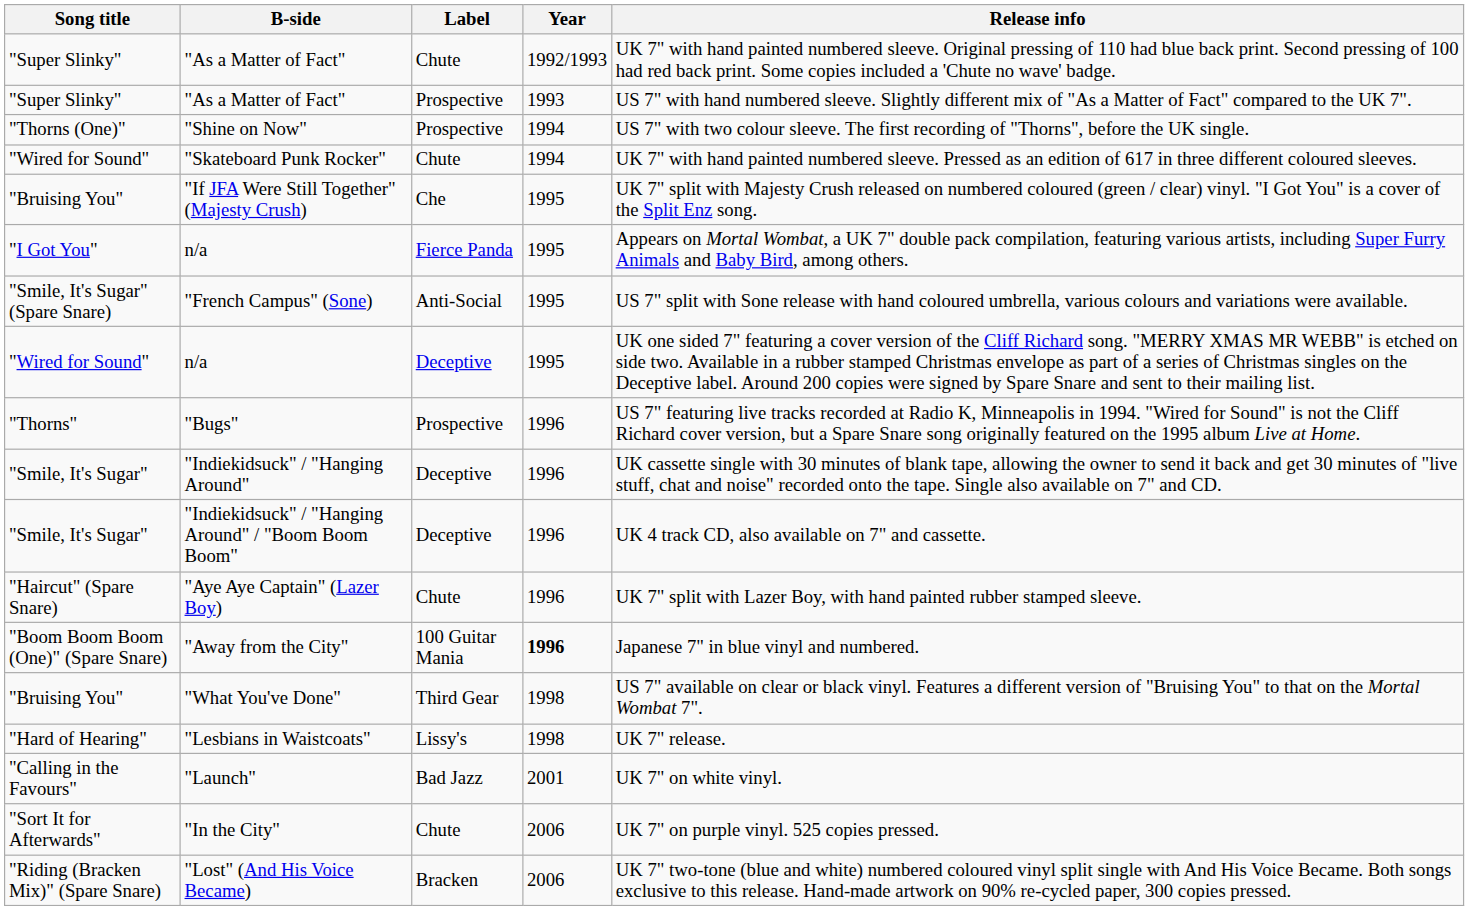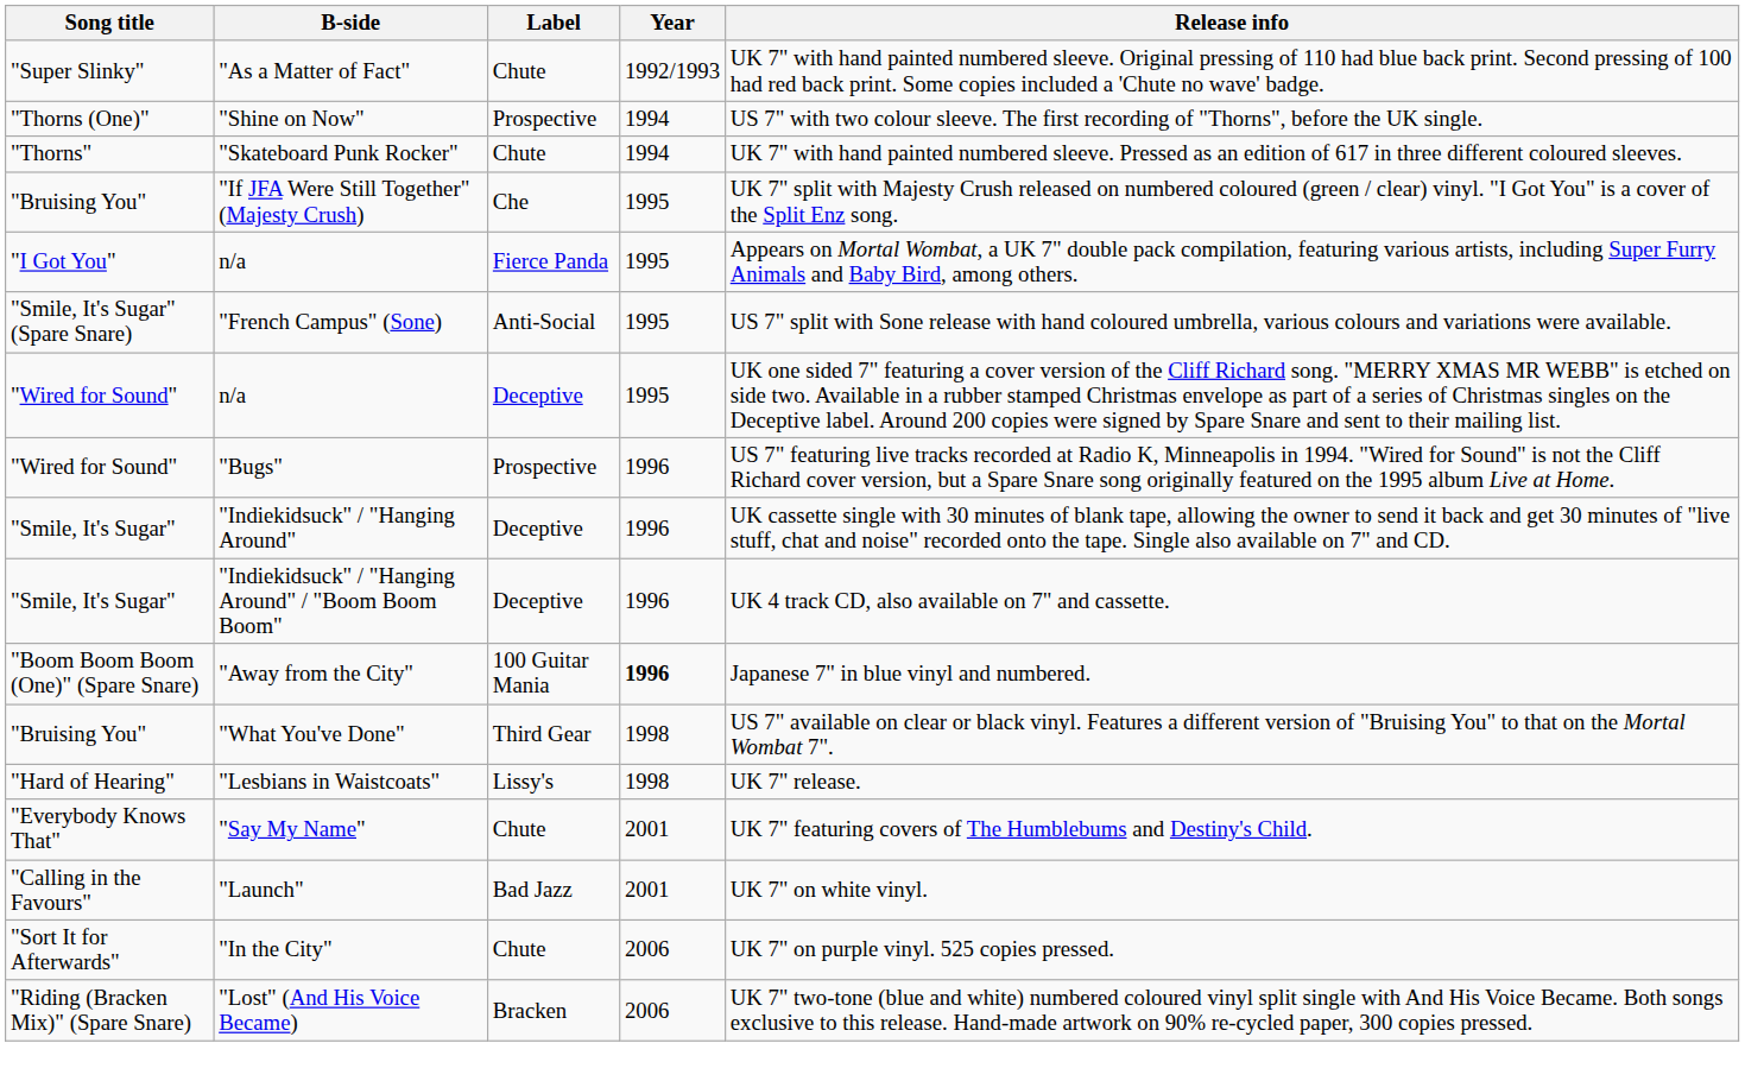 <table class="wikitable">
 <tr>
 <th>Song title</th>
 <th>B-side</th>
 <th>Label</th>
 <th>Year</th>
 <th>Release info</th>
 </tr>
 <tr>
 <td>"Super Slinky"</td>
 <td>"As a Matter of Fact"</td>
 <td>Chute</td>
 <td>1992/1993</td>
 <td>UK 7" with hand painted numbered sleeve. Original pressing of 110 had blue back print. Second pressing of 100 had red back print. Some copies included a 'Chute no wave' badge.</td>
 </tr>
 <tr>
-<td>"Super Slinky"</td>
-<td>"As a Matter of Fact"</td>
-<td>Prospective</td>
-<td>1993</td>
-<td>US 7" with hand numbered sleeve. Slightly different mix of "As a Matter of Fact" compared to the UK 7".</td>
-</tr>
-<tr>
 <td>"Thorns (One)"</td>
 <td>"Shine on Now"</td>
 <td>Prospective</td>
 <td>1994</td>
 <td>US 7" with two colour sleeve. The first recording of "Thorns", before the UK single.</td>
 </tr>
 <tr>
-<td>"Wired for Sound"</td>
+<td>"Thorns"</td>
 <td>"Skateboard Punk Rocker"</td>
 <td>Chute</td>
 <td>1994</td>
 <td>UK 7" with hand painted numbered sleeve. Pressed as an edition of 617 in three different coloured sleeves.</td>
 </tr>
 <tr>
 <td>"Bruising You"</td>
 <td>"If <a href='#'>JFA</a> Were Still Together" (<a href='#'>Majesty Crush</a>)</td>
 <td>Che</td>
 <td>1995</td>
 <td>UK 7" split with Majesty Crush released on numbered coloured (green / clear) vinyl. "I Got You" is a cover of the <a href='#'>Split Enz</a> song.</td>
 </tr>
 <tr>
 <td>"<a href='#'>I Got You</a>"</td>
 <td>n/a</td>
 <td><a href='#'>Fierce Panda</a></td>
 <td>1995</td>
 <td>Appears on <em>Mortal Wombat</em>, a UK 7" double pack compilation, featuring various artists, including <a href='#'>Super Furry Animals</a> and <a href='#'>Baby Bird</a>, among others.</td>
 </tr>
 <tr>
 <td>"Smile, It's Sugar" (Spare Snare)</td>
 <td>"French Campus" (<a href='#'>Sone</a>)</td>
 <td>Anti-Social</td>
 <td>1995</td>
 <td>US 7" split with Sone release with hand coloured umbrella, various colours and variations were available.</td>
 </tr>
 <tr>
 <td>"<a href='#'>Wired for Sound</a>"</td>
 <td>n/a</td>
 <td><a href='#'>Deceptive</a></td>
 <td>1995</td>
 <td>UK one sided 7" featuring a cover version of the <a href='#'>Cliff Richard</a> song. "MERRY XMAS MR WEBB" is etched on side two. Available in a rubber stamped Christmas envelope as part of a series of Christmas singles on the Deceptive label. Around 200 copies were signed by Spare Snare and sent to their mailing list.</td>
 </tr>
 <tr>
-<td>"Thorns"</td>
+<td>"Wired for Sound"</td>
 <td>"Bugs"</td>
 <td>Prospective</td>
 <td>1996</td>
 <td>US 7" featuring live tracks recorded at Radio K, Minneapolis in 1994. "Wired for Sound" is not the Cliff Richard cover version, but a Spare Snare song originally featured on the 1995 album <em>Live at Home</em>.</td>
 </tr>
 <tr>
 <td>"Smile, It's Sugar"</td>
 <td>"Indiekidsuck" / "Hanging Around"</td>
 <td>Deceptive</td>
 <td>1996</td>
 <td>UK cassette single with 30 minutes of blank tape, allowing the owner to send it back and get 30 minutes of "live stuff, chat and noise" recorded onto the tape. Single also available on 7" and CD.</td>
 </tr>
 <tr>
 <td>"Smile, It's Sugar"</td>
 <td>"Indiekidsuck" / "Hanging Around" / "Boom Boom Boom"</td>
 <td>Deceptive</td>
 <td>1996</td>
 <td>UK 4 track CD, also available on 7" and cassette.</td>
-</tr>
-<tr>
-<td>"Haircut" (Spare Snare)</td>
-<td>"Aye Aye Captain" (<a href='#'>Lazer Boy</a>)</td>
-<td>Chute</td>
-<td>1996</td>
-<td>UK 7" split with Lazer Boy, with hand painted rubber stamped sleeve.</td>
 </tr>
 <tr>
 <td>"Boom Boom Boom (One)" (Spare Snare)</td>
 <td>"Away from the City"</td>
 <td>100 Guitar Mania</td>
 <td><strong>1996</strong></td>
 <td>Japanese 7" in blue vinyl and numbered.</td>
 </tr>
 <tr>
 <td>"Bruising You"</td>
 <td>"What You've Done"</td>
 <td>Third Gear</td>
 <td>1998</td>
 <td>US 7" available on clear or black vinyl. Features a different version of "Bruising You" to that on the <em>Mortal Wombat</em> 7".</td>
 </tr>
 <tr>
 <td>"Hard of Hearing"</td>
 <td>"Lesbians in Waistcoats"</td>
 <td>Lissy's</td>
 <td>1998</td>
 <td>UK 7" release.</td>
 </tr>
 <tr>
+<td>"Everybody Knows That"</td>
+<td>"<a href='#'>Say My Name</a>"</td>
+<td>Chute</td>
+<td>2001</td>
+<td>UK 7" featuring covers of <a href='#'>The Humblebums</a> and <a href='#'>Destiny's Child</a>.</td>
+</tr>
+<tr>
 <td>"Calling in the Favours"</td>
 <td>"Launch"</td>
 <td>Bad Jazz</td>
 <td>2001</td>
 <td>UK 7" on white vinyl.</td>
 </tr>
 <tr>
 <td>"Sort It for Afterwards"</td>
 <td>"In the City"</td>
 <td>Chute</td>
 <td>2006</td>
 <td>UK 7" on purple vinyl. 525 copies pressed.</td>
 </tr>
 <tr>
 <td>"Riding (Bracken Mix)" (Spare Snare)</td>
 <td>"Lost" (<a href='#'>And His Voice Became</a>)</td>
 <td>Bracken</td>
 <td>2006</td>
 <td>UK 7" two-tone (blue and white) numbered coloured vinyl split single with And His Voice Became. Both songs exclusive to this release. Hand-made artwork on 90% re-cycled paper, 300 copies pressed.</td>
 </tr>
 </table>
